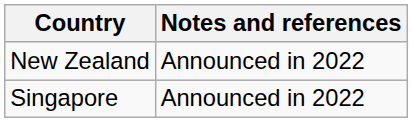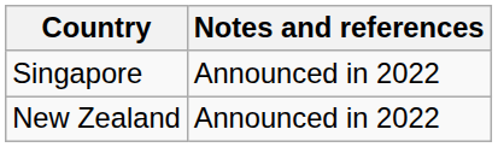 <table class="wikitable sortable">
 <tr>
 <th>Country</th>
 <th>Notes and references</th>
 </tr>
 <tr>
+<td>Singapore</td>
+<td>Announced in 2022</td>
+</tr>
+<tr>
 <td>New Zealand</td>
 <td>Announced in 2022</td>
 </tr>
-<tr>
-<td>Singapore</td>
-<td>Announced in 2022</td>
-</tr>
 </table>
